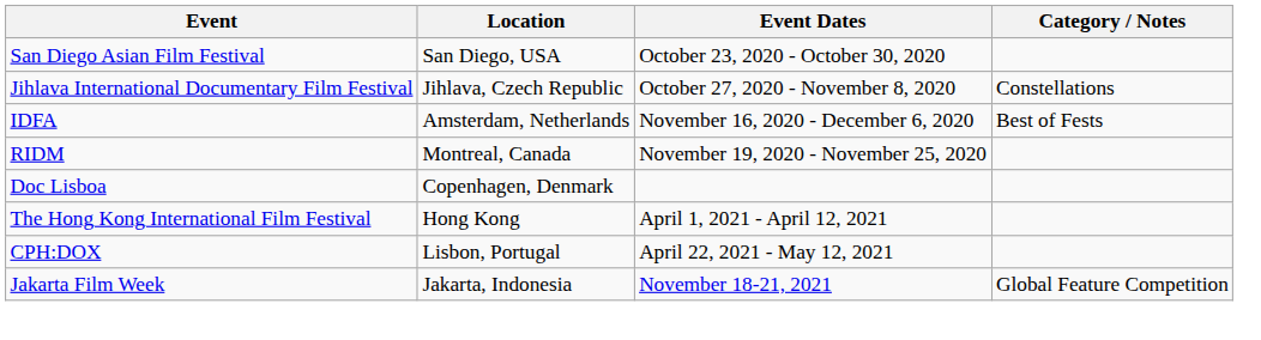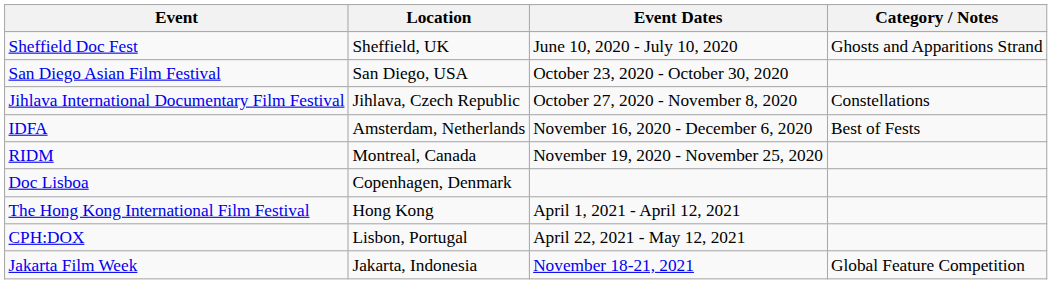 <table class="wikitable">
 <tr>
 <th>Event</th>
 <th>Location</th>
 <th>Event Dates</th>
 <th>Category / Notes</th>
+</tr>
+<tr>
+<td><a href='#'>Sheffield Doc Fest</a></td>
+<td>Sheffield, UK</td>
+<td>June 10, 2020 - July 10, 2020</td>
+<td>Ghosts and Apparitions Strand</td>
 </tr>
 <tr>
 <td><a href='#'>San Diego Asian Film Festival</a></td>
 <td>San Diego, USA</td>
 <td>October 23, 2020 - October 30, 2020</td>
 <td></td>
 </tr>
 <tr>
 <td><a href='#'>Jihlava International Documentary Film Festival</a></td>
 <td>Jihlava, Czech Republic</td>
 <td>October 27, 2020 - November 8, 2020</td>
 <td>Constellations</td>
 </tr>
 <tr>
 <td><a href='#'>IDFA</a></td>
 <td>Amsterdam, Netherlands</td>
 <td>November 16, 2020 - December 6, 2020</td>
 <td>Best of Fests</td>
 </tr>
 <tr>
 <td><a href='#'>RIDM</a></td>
 <td>Montreal, Canada</td>
 <td>November 19, 2020 - November 25, 2020</td>
 <td></td>
 </tr>
 <tr>
 <td><a href='#'>Doc Lisboa</a></td>
 <td>Copenhagen, Denmark</td>
 <td></td>
 <td></td>
 </tr>
 <tr>
 <td><a href='#'>The Hong Kong International Film Festival</a></td>
 <td>Hong Kong</td>
 <td>April 1, 2021 - April 12, 2021</td>
 <td></td>
 </tr>
 <tr>
 <td><a href='#'>CPH:DOX</a></td>
 <td>Lisbon, Portugal</td>
 <td>April 22, 2021 - May 12, 2021</td>
 <td></td>
 </tr>
 <tr>
 <td><a href='#'>Jakarta Film Week</a></td>
 <td>Jakarta, Indonesia</td>
 <td><a href='#'>November 18-21, 2021</a></td>
 <td>Global Feature Competition</td>
 </tr>
 </table>
